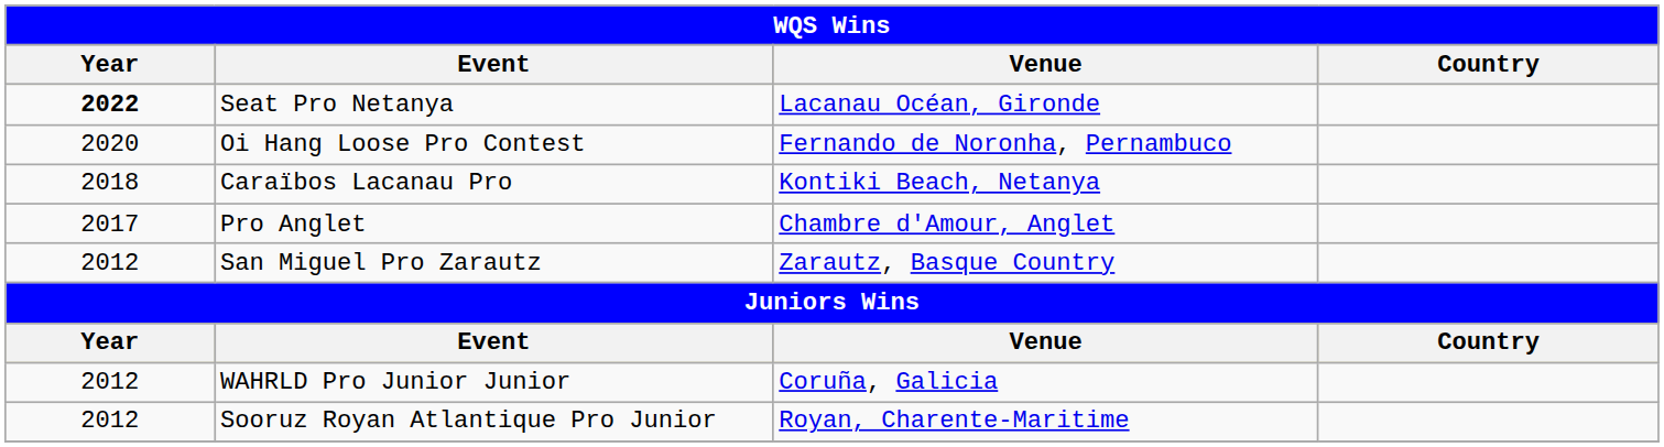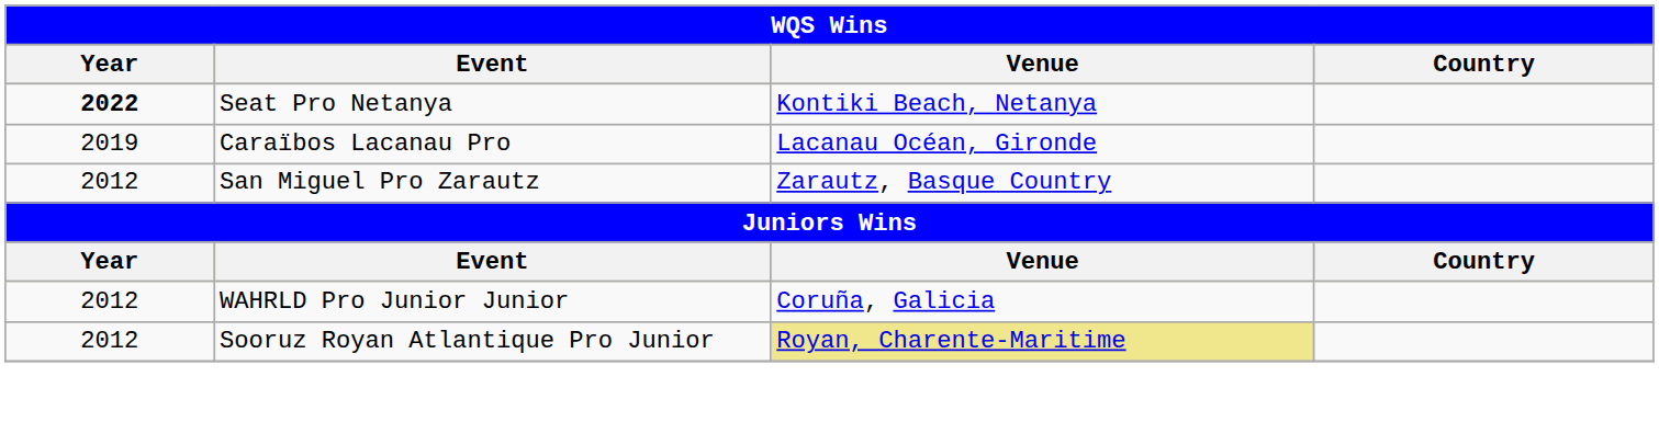 <table class="wikitable" style="width:100%;">
 <tr bgcolor=skyblue>
 <td colspan=4; style="background: blue; color: white" align="center"><strong>WQS Wins</strong></td>
 </tr>
 <tr bgcolor=#bdb76b>
 <th>Year</th>
 <th>Event</th>
 <th>Venue</th>
 <th>Country</th>
 </tr>
 <tr>
 <td style="text-align:center"><strong>2022</strong></td>
 <td>Seat Pro Netanya</td>
-<td><a href='#'>Lacanau Océan, Gironde</a></td>
-<td></td>
-</tr>
-<tr>
-<td style="text-align:center">2020</td>
-<td>Oi Hang Loose Pro Contest</td>
-<td><a href='#'>Fernando de Noronha</a>, <a href='#'>Pernambuco</a></td>
-<td></td>
-</tr>
-<tr>
-<td style="text-align:center">2018</td>
-<td>Caraïbos Lacanau Pro</td>
 <td><a href='#'>Kontiki Beach, Netanya</a></td>
 <td></td>
 </tr>
 <tr>
-<td style="text-align:center">2017</td>
-<td>Pro Anglet</td>
-<td><a href='#'>Chambre d'Amour, Anglet</a></td>
+<td style="text-align:center">2019</td>
+<td>Caraïbos Lacanau Pro</td>
+<td><a href='#'>Lacanau Océan, Gironde</a></td>
 <td></td>
 </tr>
 <tr>
 <td style="text-align:center">2012</td>
 <td>San Miguel Pro Zarautz</td>
 <td><a href='#'>Zarautz</a>, <a href='#'>Basque Country</a></td>
 <td></td>
 </tr>
 <tr>
 <td colspan=4; style="background: blue; color: white" align="center"><strong>Juniors Wins</strong></td>
 </tr>
 <tr bgcolor=#bdb76b>
 <th>Year</th>
 <th width=   33.8%>Event</th>
 <th width=     33%>Venue</th>
 <th>Country</th>
 </tr>
 <tr>
 <td style=text-align:center>2012</td>
 <td>WAHRLD Pro Junior Junior</td>
 <td><a href='#'>Coruña</a>, <a href='#'>Galicia</a></td>
 <td></td>
 </tr>
 <tr>
 <td style=text-align:center>2012</td>
 <td>Sooruz Royan Atlantique Pro Junior</td>
-<td><a href='#'>Royan, Charente-Maritime</a></td>
+<td style="background: khaki;"><a href='#'>Royan, Charente-Maritime</a></td>
 <td></td>
 </tr>
 <tr>
 </tr>
 </table>
